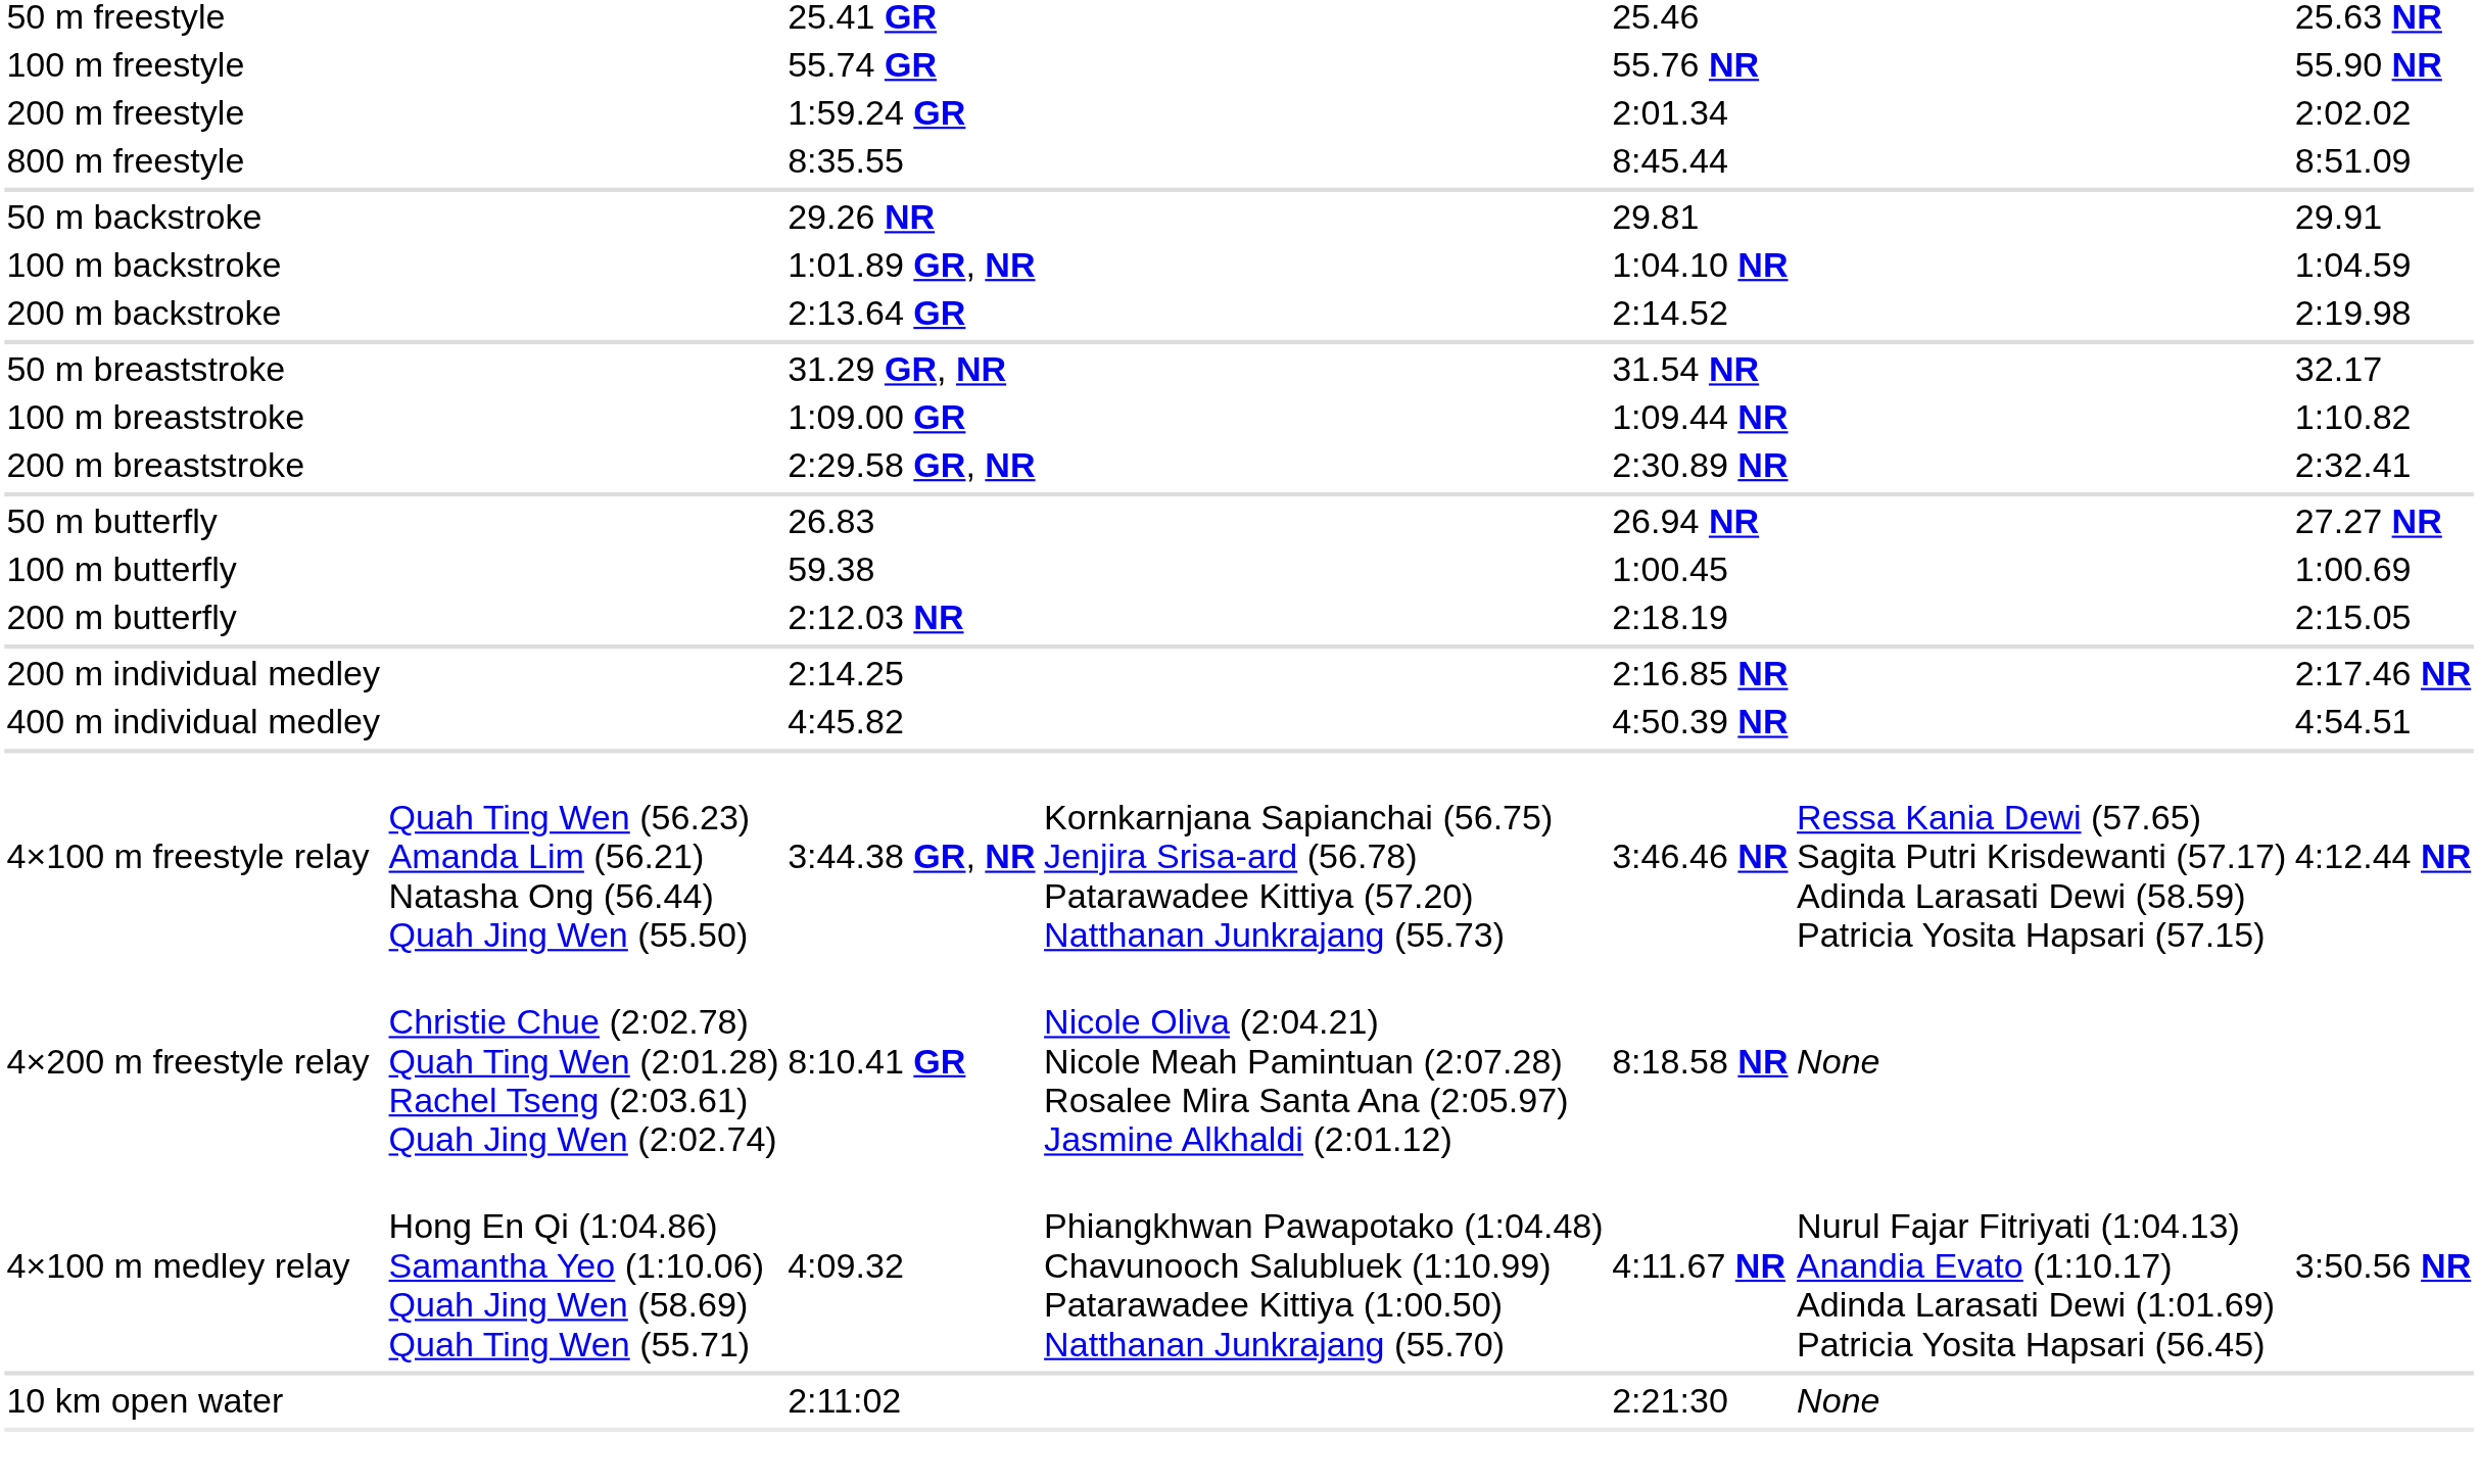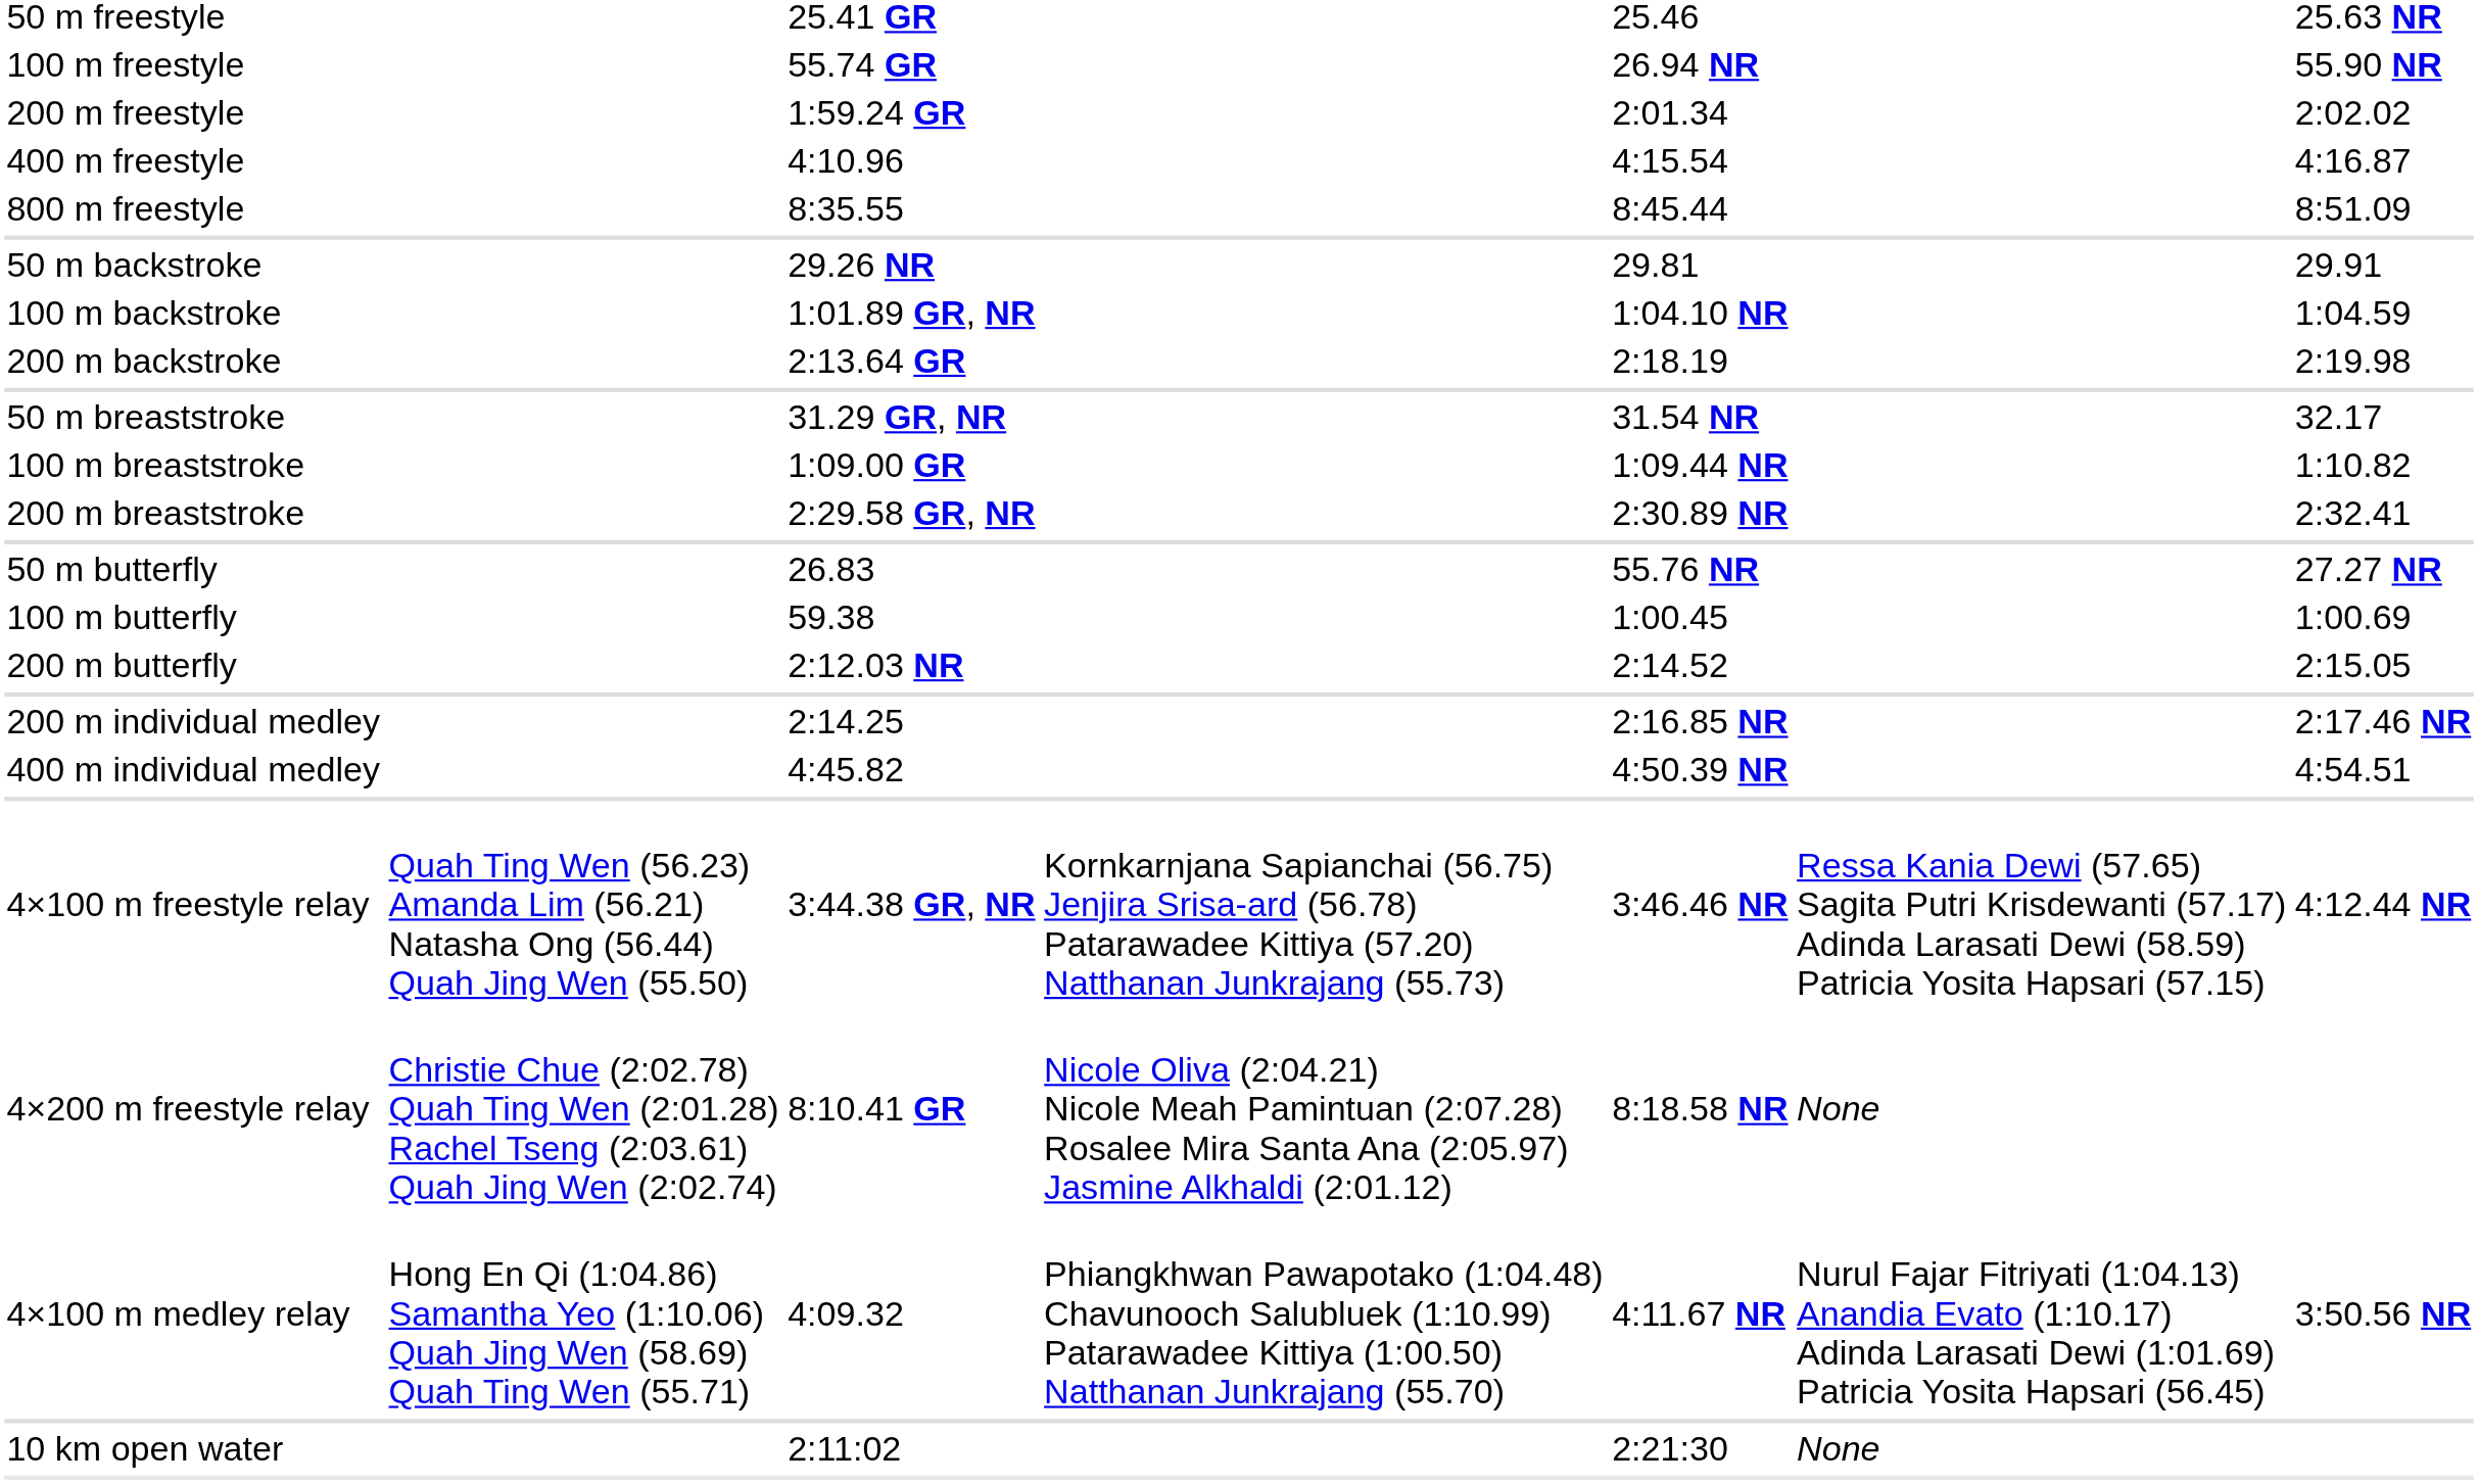 <table>
 <tr>
 <td>50 m freestyle</td>
 <td></td>
 <td>25.41 <strong><a href='#'>GR</a></strong></td>
 <td></td>
 <td>25.46</td>
 <td></td>
 <td>25.63  <strong><a href='#'>NR</a></strong></td>
 </tr>
 <tr>
 <td>100 m freestyle</td>
 <td></td>
 <td>55.74 <strong><a href='#'>GR</a></strong></td>
 <td></td>
-<td>55.76 <strong><a href='#'>NR</a></strong></td>
+<td>26.94 <strong><a href='#'>NR</a></strong></td>
 <td></td>
 <td>55.90 <strong><a href='#'>NR</a></strong></td>
 </tr>
 <tr>
 <td>200 m freestyle</td>
 <td></td>
 <td>1:59.24 <strong><a href='#'>GR</a></strong></td>
 <td></td>
 <td>2:01.34</td>
 <td></td>
 <td>2:02.02</td>
+</tr>
+<tr>
+<td>400 m freestyle</td>
+<td></td>
+<td>4:10.96</td>
+<td></td>
+<td>4:15.54</td>
+<td></td>
+<td>4:16.87</td>
 </tr>
 <tr>
 <td>800 m freestyle</td>
 <td></td>
 <td>8:35.55</td>
 <td></td>
 <td>8:45.44</td>
 <td></td>
 <td>8:51.09</td>
 </tr>
 <tr>
 <td colspan="7" style="background:#dddddd;"></td>
 </tr>
 <tr>
 <td rowspan=2>50 m backstroke</td>
 <td rowspan=2></td>
 <td rowspan=2>29.26 <strong><a href='#'>NR</a></strong></td>
 <td rowspan=2></td>
 <td rowspan=2>29.81</td>
 <td></td>
 <td rowspan=2>29.91</td>
 </tr>
 <tr>
 <td></td>
 </tr>
 <tr>
 <td>100 m backstroke<br></td>
 <td></td>
 <td>1:01.89 <strong><a href='#'>GR</a></strong>, <strong><a href='#'>NR</a></strong></td>
 <td></td>
 <td>1:04.10 <strong><a href='#'>NR</a></strong></td>
 <td></td>
 <td>1:04.59</td>
 </tr>
 <tr>
 <td>200 m backstroke</td>
 <td></td>
 <td>2:13.64 <strong><a href='#'>GR</a></strong></td>
 <td></td>
-<td>2:14.52</td>
+<td>2:18.19</td>
 <td></td>
 <td>2:19.98</td>
 </tr>
 <tr>
 <td colspan="7" style="background:#dddddd;"></td>
 </tr>
 <tr>
 <td>50 m breaststroke</td>
 <td></td>
 <td>31.29 <strong><a href='#'>GR</a></strong>, <strong><a href='#'>NR</a></strong></td>
 <td></td>
 <td>31.54 <strong><a href='#'>NR</a></strong></td>
 <td></td>
 <td>32.17</td>
 </tr>
 <tr>
 <td>100 m breaststroke</td>
 <td></td>
 <td>1:09.00 <strong><a href='#'>GR</a></strong></td>
 <td></td>
 <td>1:09.44 <strong><a href='#'>NR</a></strong></td>
 <td></td>
 <td>1:10.82</td>
 </tr>
 <tr>
 <td>200 m breaststroke</td>
 <td></td>
 <td>2:29.58 <strong><a href='#'>GR</a></strong>, <strong><a href='#'>NR</a></strong></td>
 <td></td>
 <td>2:30.89 <strong><a href='#'>NR</a></strong></td>
 <td></td>
 <td>2:32.41</td>
 </tr>
 <tr>
 <td colspan="7" style="background:#dddddd;"></td>
 </tr>
 <tr>
 <td>50 m butterfly</td>
 <td></td>
 <td>26.83</td>
 <td></td>
-<td>26.94 <strong><a href='#'>NR</a></strong></td>
+<td>55.76 <strong><a href='#'>NR</a></strong></td>
 <td></td>
 <td>27.27 <strong><a href='#'>NR</a></strong></td>
 </tr>
 <tr>
 <td>100 m butterfly</td>
 <td></td>
 <td>59.38</td>
 <td></td>
 <td>1:00.45</td>
 <td></td>
 <td>1:00.69</td>
 </tr>
 <tr>
 <td>200 m butterfly<br></td>
 <td></td>
 <td>2:12.03 <strong><a href='#'>NR</a></strong></td>
 <td></td>
-<td>2:18.19</td>
+<td>2:14.52</td>
 <td></td>
 <td>2:15.05</td>
 </tr>
 <tr>
 <td colspan="7" style="background:#dddddd;"></td>
 </tr>
 <tr>
 <td>200 m individual medley</td>
 <td></td>
 <td>2:14.25</td>
 <td></td>
 <td>2:16.85 <strong><a href='#'>NR</a></strong></td>
 <td></td>
 <td>2:17.46 <strong><a href='#'>NR</a></strong></td>
 </tr>
 <tr>
 <td>400 m individual medley</td>
 <td></td>
 <td>4:45.82</td>
 <td></td>
 <td>4:50.39 <strong><a href='#'>NR</a></strong></td>
 <td></td>
 <td>4:54.51</td>
 </tr>
 <tr>
 <td colspan="7" style="background:#dddddd;"></td>
 </tr>
 <tr>
 <td>4×100 m freestyle relay</td>
 <td><br><a href='#'>Quah Ting Wen</a> (56.23)<br><a href='#'>Amanda Lim</a> (56.21)<br>Natasha Ong (56.44)<br><a href='#'>Quah Jing Wen</a> (55.50)</td>
 <td>3:44.38 <strong><a href='#'>GR</a></strong>, <strong><a href='#'>NR</a></strong></td>
 <td><br>Kornkarnjana Sapianchai (56.75)<br><a href='#'>Jenjira Srisa-ard</a> (56.78)<br>Patarawadee Kittiya (57.20)<br><a href='#'>Natthanan Junkrajang</a> (55.73)</td>
 <td>3:46.46 <strong><a href='#'>NR</a></strong></td>
 <td><br><a href='#'>Ressa Kania Dewi</a> (57.65)<br>Sagita Putri Krisdewanti (57.17)<br>Adinda Larasati Dewi (58.59)<br>Patricia Yosita Hapsari (57.15)</td>
 <td>4:12.44 <strong><a href='#'>NR</a></strong></td>
 </tr>
 <tr>
 <td>4×200 m freestyle relay</td>
 <td><br><a href='#'>Christie Chue</a> (2:02.78)<br><a href='#'>Quah Ting Wen</a> (2:01.28)<br><a href='#'>Rachel Tseng</a> (2:03.61)<br><a href='#'>Quah Jing Wen</a> (2:02.74)</td>
 <td>8:10.41 <strong><a href='#'>GR</a></strong></td>
 <td><br><a href='#'>Nicole Oliva</a> (2:04.21)<br>Nicole Meah Pamintuan (2:07.28)<br>Rosalee Mira Santa Ana (2:05.97)<br><a href='#'>Jasmine Alkhaldi</a> (2:01.12)</td>
 <td>8:18.58 <strong><a href='#'>NR</a></strong></td>
 <td colspan=2><em>None</em></td>
 </tr>
 <tr>
 <td>4×100 m medley relay</td>
 <td><br>Hong En Qi (1:04.86)<br><a href='#'>Samantha Yeo</a> (1:10.06)<br><a href='#'>Quah Jing Wen</a> (58.69)<br><a href='#'>Quah Ting Wen</a> (55.71)</td>
 <td>4:09.32</td>
 <td><br>Phiangkhwan Pawapotako (1:04.48)<br>Chavunooch Salubluek (1:10.99)<br>Patarawadee Kittiya (1:00.50)<br><a href='#'>Natthanan Junkrajang</a> (55.70)</td>
 <td>4:11.67  <strong><a href='#'>NR</a></strong></td>
 <td><br>Nurul Fajar Fitriyati (1:04.13)<br><a href='#'>Anandia Evato</a> (1:10.17)<br>Adinda Larasati Dewi (1:01.69)<br>Patricia Yosita Hapsari (56.45)</td>
 <td>3:50.56 <strong><a href='#'>NR</a></strong></td>
 </tr>
 <tr>
 <td colspan="7" style="background:#dddddd;"></td>
 </tr>
 <tr>
 <td>10 km open water</td>
 <td></td>
 <td>2:11:02</td>
 <td></td>
 <td>2:21:30</td>
 <td colspan=2><em>None</em></td>
 </tr>
 <tr bgcolor= e8e8e8>
 <td colspan=7></td>
 </tr>
 </table>
